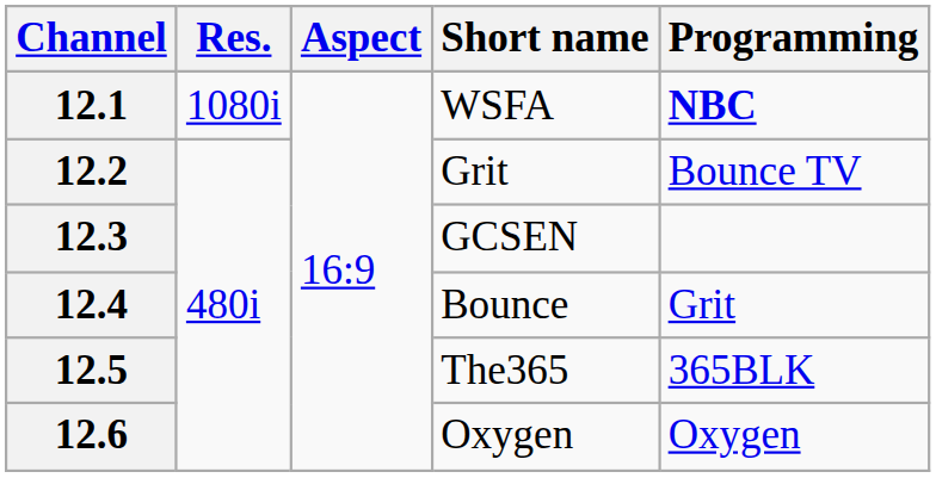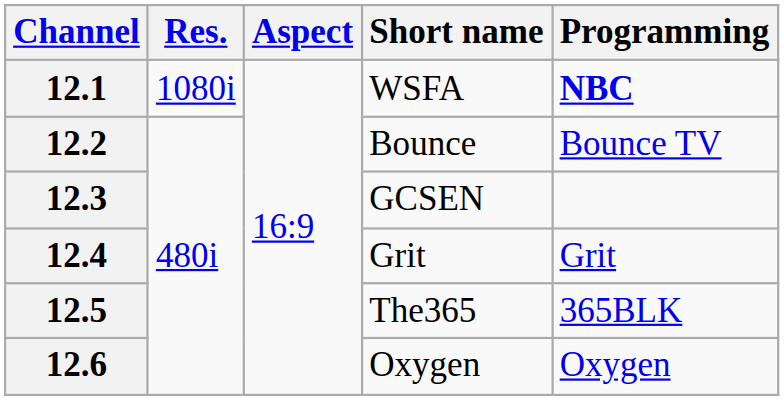 <table class="wikitable">
 <tr>
 <th scope = "col"><a href='#'>Channel</a></th>
 <th scope = "col"><a href='#'>Res.</a></th>
 <th scope = "col"><a href='#'>Aspect</a></th>
 <th scope = "col">Short name</th>
 <th scope = "col">Programming</th>
 </tr>
 <tr>
 <th scope = "row">12.1</th>
 <td><a href='#'>1080i</a></td>
 <td rowspan="6"><a href='#'>16:9</a></td>
 <td>WSFA</td>
 <td><strong><a href='#'>NBC</a></strong></td>
 </tr>
 <tr>
 <th scope = "row">12.2</th>
 <td rowspan="5"><a href='#'>480i</a></td>
-<td>Grit</td>
+<td>Bounce</td>
 <td><a href='#'>Bounce TV</a></td>
 </tr>
 <tr>
 <th scope = "row">12.3</th>
 <td>GCSEN</td>
 <td></td>
 </tr>
 <tr>
 <th scope = "row">12.4</th>
-<td>Bounce</td>
+<td>Grit</td>
 <td><a href='#'>Grit</a></td>
 </tr>
 <tr>
 <th scope = "row">12.5</th>
 <td>The365</td>
 <td><a href='#'>365BLK</a></td>
 </tr>
 <tr>
 <th scope = "row">12.6</th>
 <td>Oxygen</td>
 <td><a href='#'>Oxygen</a></td>
 </tr>
 </table>
